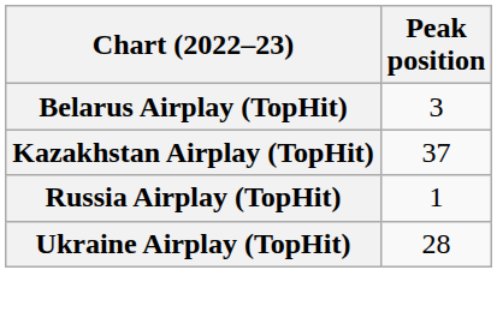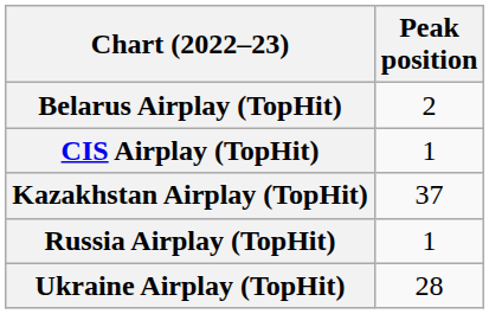 <table class="wikitable sortable plainrowheaders" style="text-align:center">
 <tr>
 <th scope="col">Chart (2022–23)</th>
 <th scope="col">Peak<br>position</th>
 </tr>
 <tr>
 <th scope="row">Belarus Airplay (TopHit)</th>
-<td>3</td>
+<td>2</td>
+</tr>
+<tr>
+<th scope="row"><a href='#'>CIS</a> Airplay (TopHit)</th>
+<td>1</td>
 </tr>
 <tr>
 <th scope="row">Kazakhstan Airplay (TopHit)</th>
 <td>37</td>
 </tr>
 <tr>
 <th scope="row">Russia Airplay (TopHit)</th>
 <td>1</td>
 </tr>
 <tr>
 <th scope="row">Ukraine Airplay (TopHit)</th>
 <td>28</td>
 </tr>
 </table>
